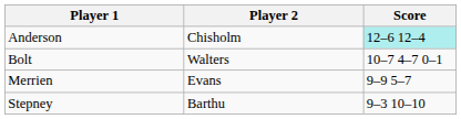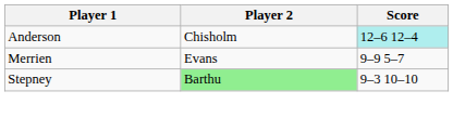 <table class="wikitable" style="font-size: 100%">
 <tr>
 <th width=200>Player 1</th>
 <th width=200>Player 2</th>
 <th width=100>Score</th>
 </tr>
 <tr>
 <td>Anderson</td>
 <td>Chisholm</td>
 <td style="background: paleturquoise;">12–6 12–4</td>
 </tr>
 <tr>
-<td>Bolt</td>
-<td>Walters</td>
-<td>10–7 4–7 0–1</td>
-</tr>
-<tr>
 <td>Merrien</td>
 <td>Evans</td>
 <td>9–9 5–7</td>
 </tr>
 <tr>
 <td>Stepney</td>
-<td>Barthu</td>
+<td style="background: lightgreen;">Barthu</td>
 <td>9–3 10–10</td>
 </tr>
 </table>
